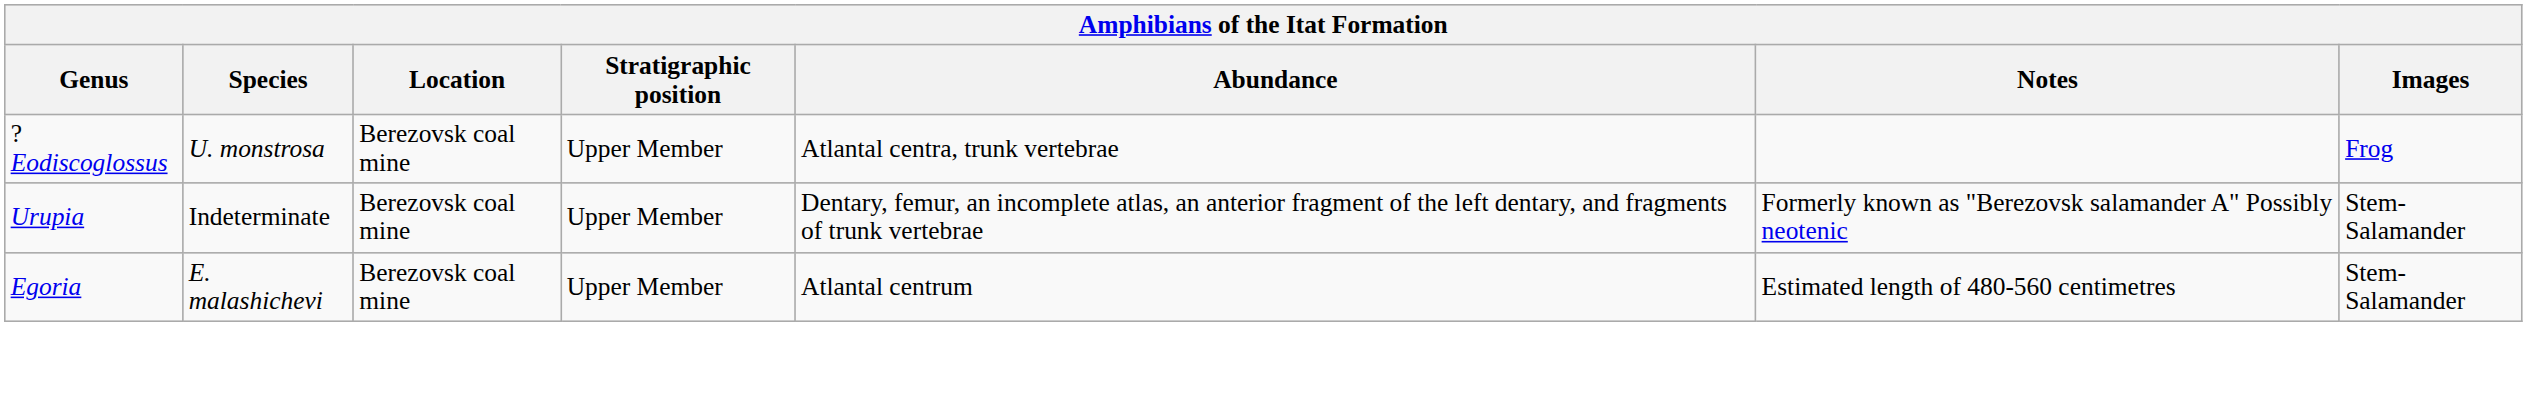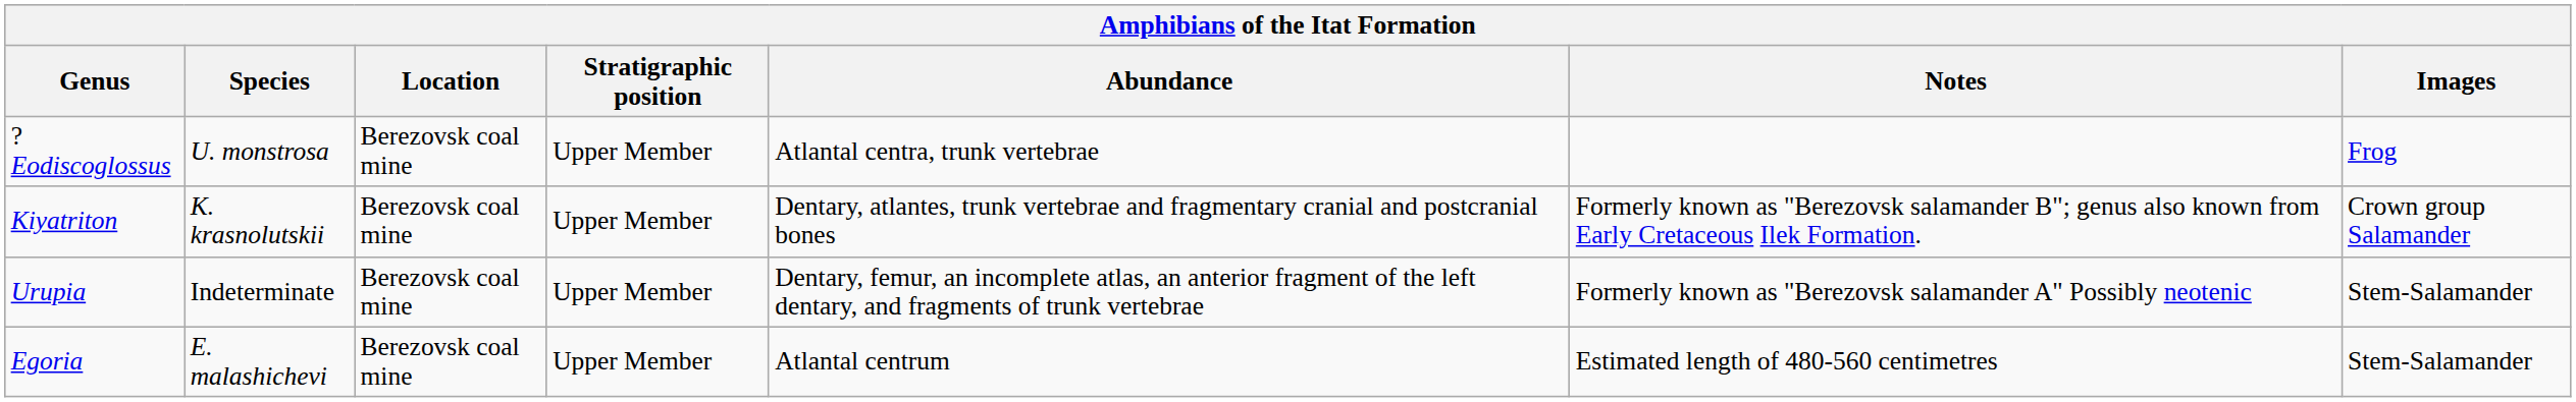 <table class="wikitable" align="center" width="100%">
 <tr>
 <th colspan="7" align="center"><a href='#'>Amphibians</a> of the Itat Formation</th>
 </tr>
 <tr>
 <th>Genus</th>
 <th>Species</th>
 <th>Location</th>
 <th>Stratigraphic position</th>
 <th>Abundance</th>
 <th>Notes</th>
 <th>Images</th>
 </tr>
 <tr>
 <td>?<em><a href='#'>Eodiscoglossus</a></em></td>
 <td><em>U. monstrosa</em></td>
 <td>Berezovsk coal mine</td>
 <td>Upper Member</td>
 <td>Atlantal centra, trunk vertebrae</td>
 <td></td>
 <td><a href='#'>Frog</a></td>
 </tr>
 <tr>
+<td><em><a href='#'>Kiyatriton</a></em></td>
+<td><em>K. krasnolutskii</em></td>
+<td>Berezovsk coal mine</td>
+<td>Upper Member</td>
+<td>Dentary, atlantes, trunk vertebrae and fragmentary cranial and postcranial bones</td>
+<td>Formerly known as "Berezovsk salamander B"; genus also known from <a href='#'>Early Cretaceous</a> <a href='#'>Ilek Formation</a>.</td>
+<td>Crown group  <a href='#'>Salamander</a></td>
+</tr>
+<tr>
 <td><em><a href='#'>Urupia</a></em></td>
 <td>Indeterminate</td>
 <td>Berezovsk coal mine</td>
 <td>Upper Member</td>
 <td>Dentary, femur, an incomplete atlas, an anterior fragment of the left dentary, and fragments of trunk vertebrae</td>
 <td>Formerly known as "Berezovsk salamander A" Possibly <a href='#'>neotenic</a></td>
 <td>Stem-Salamander</td>
 </tr>
 <tr>
 <td><em><a href='#'>Egoria</a></em> </td>
 <td><em>E. malashichevi</em></td>
 <td>Berezovsk coal mine</td>
 <td>Upper Member</td>
 <td>Atlantal centrum</td>
 <td>Estimated length of 480-560 centimetres</td>
 <td>Stem-Salamander</td>
 </tr>
 </table>
